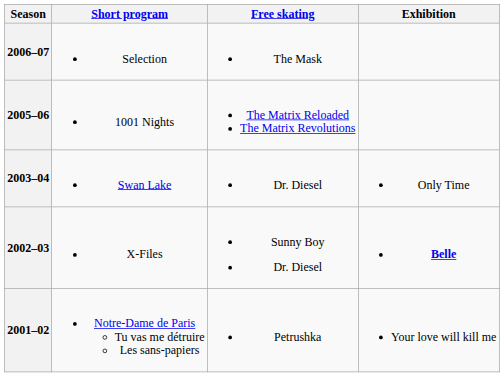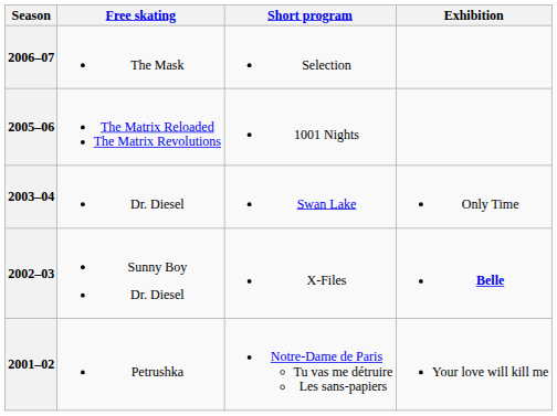 <table class=wikitable style=text-align:center>
 <tr>
 <th>Season</th>
+<th><a href='#'>Free skating</a></th>
 <th><a href='#'>Short program</a></th>
-<th><a href='#'>Free skating</a></th>
 <th>Exhibition</th>
 </tr>
 <tr>
 <th>2006–07 <br> </th>
+<td><br><ul><li>The Mask <br></li></ul></td>
 <td><br><ul><li>Selection <br></li></ul></td>
-<td><br><ul><li>The Mask <br></li></ul></td>
 <td></td>
 </tr>
 <tr>
 <th>2005–06 <br> </th>
+<td><br><ul><li><a href='#'>The Matrix Reloaded</a></li><li><a href='#'>The Matrix Revolutions</a></li></ul></td>
 <td><br><ul><li>1001 Nights</li></ul></td>
-<td><br><ul><li><a href='#'>The Matrix Reloaded</a></li><li><a href='#'>The Matrix Revolutions</a></li></ul></td>
 <td></td>
 </tr>
 <tr>
 <th>2003–04 <br> </th>
+<td><br><ul><li>Dr. Diesel <br></li></ul></td>
 <td><br><ul><li><a href='#'>Swan Lake</a> <br></li></ul></td>
-<td><br><ul><li>Dr. Diesel <br></li></ul></td>
 <td><br><ul><li>Only Time <br></li></ul></td>
 </tr>
 <tr>
 <th>2002–03 <br> </th>
+<td><br><ul><li>Sunny Boy <br></li></ul><ul><li>Dr. Diesel <br></li></ul></td>
 <td><br><ul><li>X-Files <br></li></ul></td>
-<td><br><ul><li>Sunny Boy <br></li></ul><ul><li>Dr. Diesel <br></li></ul></td>
 <td><strong><br><ul><li><a href='#'>Belle</a> <br></li></ul></strong></td>
 </tr>
 <tr>
 <th>2001–02 <br> </th>
+<td><br><ul><li>Petrushka <br></li></ul></td>
 <td><br><ul><li><a href='#'>Notre-Dame de Paris</a> <br><ul><li>Tu vas me détruire</li><li>Les sans-papiers</li></ul></li></ul></td>
-<td><br><ul><li>Petrushka <br></li></ul></td>
 <td><br><ul><li>Your love will kill me <br></li></ul></td>
 </tr>
 </table>
